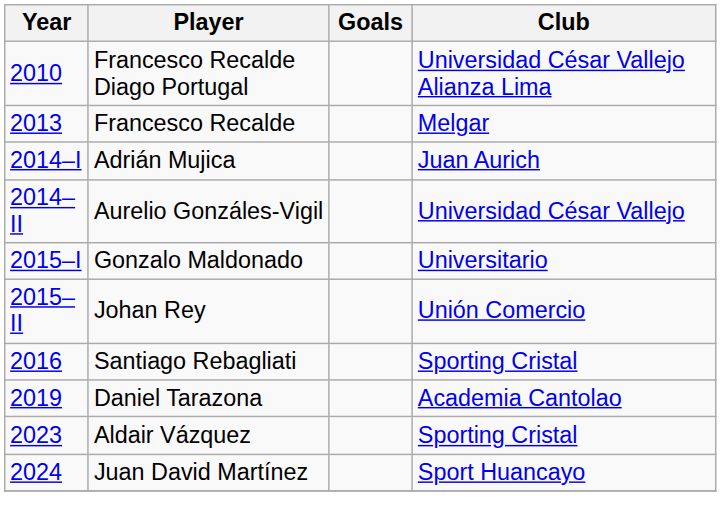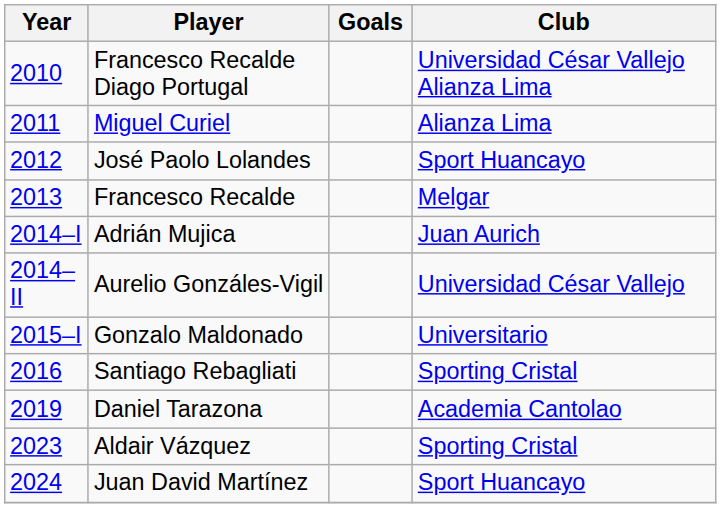 <table class="wikitable sortable" width=>
 <tr>
 <th width=50px>Year</th>
 <th>Player</th>
 <th width=50px>Goals</th>
 <th width=200px>Club</th>
 </tr>
 <tr>
 <td><a href='#'>2010</a></td>
 <td> Francesco Recalde <br>  Diago Portugal</td>
 <td></td>
 <td><a href='#'>Universidad César Vallejo</a> <br><a href='#'>Alianza Lima</a></td>
+</tr>
+<tr>
+<td><a href='#'>2011</a></td>
+<td> <a href='#'>Miguel Curiel</a></td>
+<td></td>
+<td><a href='#'>Alianza Lima</a></td>
+</tr>
+<tr>
+<td><a href='#'>2012</a></td>
+<td> José Paolo Lolandes</td>
+<td></td>
+<td><a href='#'>Sport Huancayo</a></td>
 </tr>
 <tr>
 <td><a href='#'>2013</a></td>
 <td> Francesco Recalde</td>
 <td></td>
 <td><a href='#'>Melgar</a></td>
 </tr>
 <tr>
 <td><a href='#'>2014–I</a></td>
 <td> Adrián Mujica</td>
 <td></td>
 <td><a href='#'>Juan Aurich</a></td>
 </tr>
 <tr>
 <td><a href='#'>2014–II</a></td>
 <td> Aurelio Gonzáles-Vigil</td>
 <td></td>
 <td><a href='#'>Universidad César Vallejo</a></td>
 </tr>
 <tr>
 <td><a href='#'>2015–I</a></td>
 <td> Gonzalo Maldonado</td>
 <td></td>
 <td><a href='#'>Universitario</a></td>
-</tr>
-<tr>
-<td><a href='#'>2015–II</a></td>
-<td> Johan Rey</td>
-<td></td>
-<td><a href='#'>Unión Comercio</a></td>
 </tr>
 <tr>
 <td><a href='#'>2016</a></td>
 <td> Santiago Rebagliati</td>
 <td></td>
 <td><a href='#'>Sporting Cristal</a></td>
 </tr>
 <tr>
 <td><a href='#'>2019</a></td>
 <td> Daniel Tarazona</td>
 <td></td>
 <td><a href='#'>Academia Cantolao</a></td>
 </tr>
 <tr>
 <td><a href='#'>2023</a></td>
 <td> Aldair Vázquez</td>
 <td></td>
 <td><a href='#'>Sporting Cristal</a></td>
 </tr>
 <tr>
 <td><a href='#'>2024</a></td>
 <td> Juan David Martínez</td>
 <td></td>
 <td><a href='#'>Sport Huancayo</a></td>
 </tr>
 <tr>
 </tr>
 </table>
